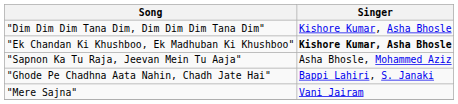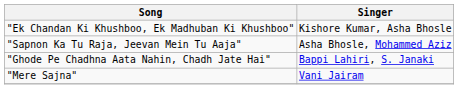 <table class="wikitable">
 <tr>
 <th>Song</th>
 <th>Singer</th>
 </tr>
 <tr>
-<td>"Dim Dim Dim Tana Dim, Dim Dim Dim Tana Dim"</td>
-<td><a href='#'>Kishore Kumar</a>, <a href='#'>Asha Bhosle</a></td>
-</tr>
-<tr>
 <td>"Ek Chandan Ki Khushboo, Ek Madhuban Ki Khushboo"</td>
-<td><strong>Kishore Kumar, Asha Bhosle</strong></td>
+<td>Kishore Kumar, Asha Bhosle</td>
 </tr>
 <tr>
 <td>"Sapnon Ka Tu Raja, Jeevan Mein Tu Aaja"</td>
 <td>Asha Bhosle, <a href='#'>Mohammed Aziz</a></td>
 </tr>
 <tr>
 <td>"Ghode Pe Chadhna Aata Nahin, Chadh Jate Hai"</td>
 <td><a href='#'>Bappi Lahiri</a>, <a href='#'>S. Janaki</a></td>
 </tr>
 <tr>
 <td>"Mere Sajna"</td>
 <td><a href='#'>Vani Jairam</a></td>
 </tr>
 <tr>
 </tr>
 </table>
